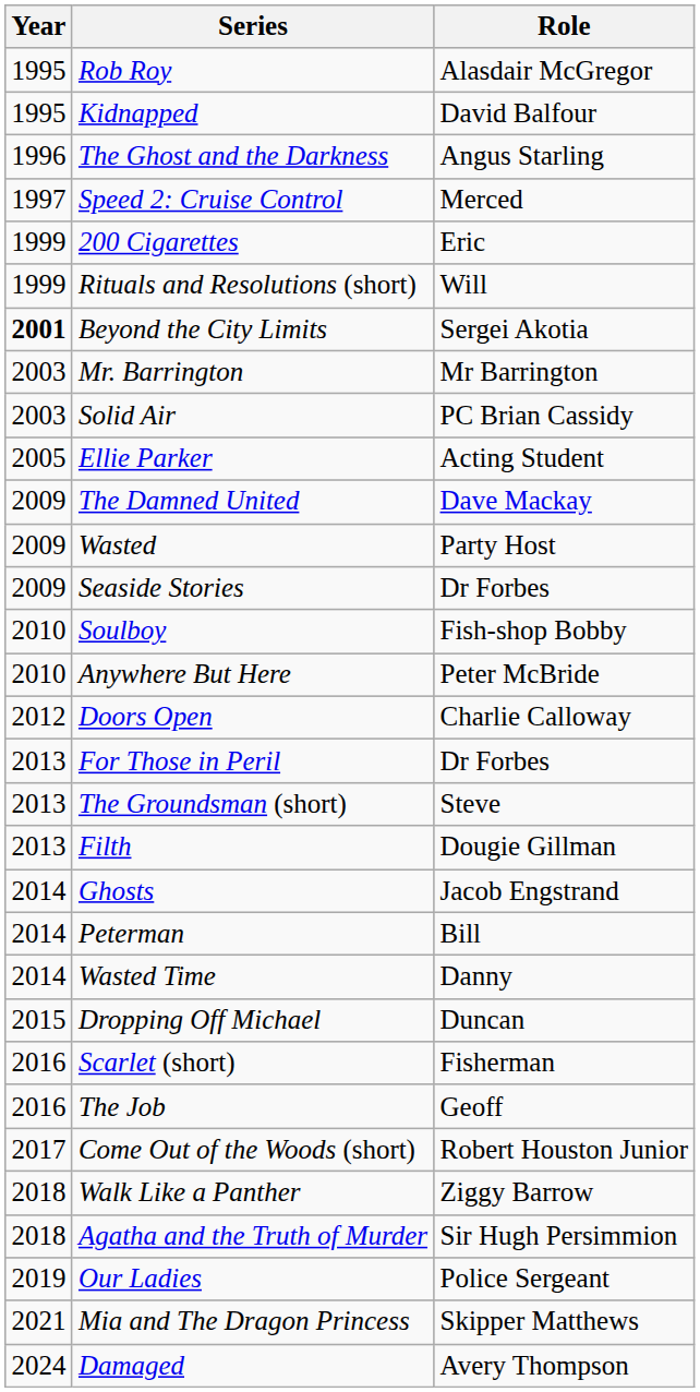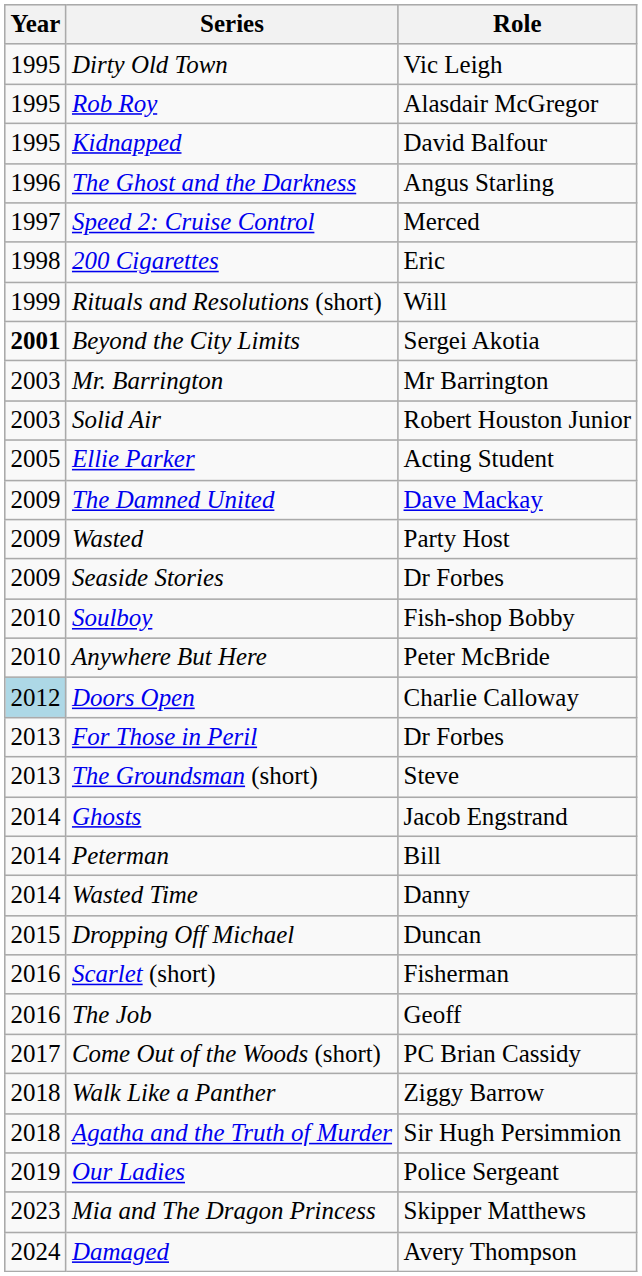 <table class="wikitable sortable">
 <tr>
 <th>Year</th>
 <th>Series</th>
 <th>Role</th>
+</tr>
+<tr>
+<td>1995</td>
+<td><em>Dirty Old Town</em></td>
+<td>Vic Leigh</td>
 </tr>
 <tr>
 <td>1995</td>
 <td><a href='#'><em>Rob Roy</em></a></td>
 <td>Alasdair McGregor</td>
 </tr>
 <tr>
 <td>1995</td>
 <td><a href='#'><em>Kidnapped</em></a></td>
 <td>David Balfour</td>
 </tr>
 <tr>
 <td>1996</td>
 <td><em><a href='#'>The Ghost and the Darkness</a></em></td>
 <td>Angus Starling</td>
 </tr>
 <tr>
 <td>1997</td>
 <td><em><a href='#'>Speed 2: Cruise Control</a></em></td>
 <td>Merced</td>
 </tr>
 <tr>
-<td>1999</td>
+<td>1998</td>
 <td><em><a href='#'>200 Cigarettes</a></em></td>
 <td>Eric</td>
 </tr>
 <tr>
 <td>1999</td>
 <td><em>Rituals and Resolutions</em> (short)</td>
 <td>Will</td>
 </tr>
 <tr>
 <td><strong>2001</strong></td>
 <td><em>Beyond the City Limits</em></td>
 <td>Sergei Akotia</td>
 </tr>
 <tr>
 <td>2003</td>
 <td><em>Mr. Barrington</em></td>
 <td>Mr Barrington</td>
 </tr>
 <tr>
 <td>2003</td>
 <td><em>Solid Air</em></td>
-<td>PC Brian Cassidy</td>
+<td>Robert Houston Junior</td>
 </tr>
 <tr>
 <td>2005</td>
 <td><em><a href='#'>Ellie Parker</a></em></td>
 <td>Acting Student</td>
 </tr>
 <tr>
 <td>2009</td>
 <td><em><a href='#'>The Damned United</a></em></td>
 <td><a href='#'>Dave Mackay</a></td>
 </tr>
 <tr>
 <td>2009</td>
 <td><em>Wasted</em></td>
 <td>Party Host</td>
 </tr>
 <tr>
 <td>2009</td>
 <td><em>Seaside Stories</em></td>
 <td>Dr Forbes</td>
 </tr>
 <tr>
 <td>2010</td>
 <td><em><a href='#'>Soulboy</a></em></td>
 <td>Fish-shop Bobby</td>
 </tr>
 <tr>
 <td>2010</td>
 <td><em>Anywhere But Here</em></td>
 <td>Peter McBride</td>
 </tr>
 <tr>
-<td>2012</td>
+<td style="background: lightblue;">2012</td>
 <td><em><a href='#'>Doors Open</a></em></td>
 <td>Charlie Calloway</td>
 </tr>
 <tr>
 <td>2013</td>
 <td><a href='#'><em>For Those in Peril</em></a></td>
 <td>Dr Forbes</td>
 </tr>
 <tr>
 <td>2013</td>
 <td><em><a href='#'>The Groundsman</a></em> (short)</td>
 <td>Steve</td>
-</tr>
-<tr>
-<td>2013</td>
-<td><a href='#'><em>Filth</em></a></td>
-<td>Dougie Gillman</td>
 </tr>
 <tr>
 <td>2014</td>
 <td><a href='#'><em>Ghosts</em></a></td>
 <td>Jacob Engstrand</td>
 </tr>
 <tr>
 <td>2014</td>
 <td><em>Peterman</em></td>
 <td>Bill</td>
 </tr>
 <tr>
 <td>2014</td>
 <td><em>Wasted Time</em></td>
 <td>Danny</td>
 </tr>
 <tr>
 <td>2015</td>
 <td><em>Dropping Off Michael</em></td>
 <td>Duncan</td>
 </tr>
 <tr>
 <td>2016</td>
 <td><a href='#'><em>Scarlet</em></a> (short)</td>
 <td>Fisherman</td>
 </tr>
 <tr>
 <td>2016</td>
 <td><em>The Job</em></td>
 <td>Geoff</td>
 </tr>
 <tr>
 <td>2017</td>
 <td><em>Come Out of the Woods</em> (short)</td>
-<td>Robert Houston Junior</td>
+<td>PC Brian Cassidy</td>
 </tr>
 <tr>
 <td>2018</td>
 <td><em>Walk Like a Panther</em></td>
 <td>Ziggy Barrow</td>
 </tr>
 <tr>
 <td>2018</td>
 <td><em><a href='#'>Agatha and the Truth of Murder</a></em></td>
 <td>Sir Hugh Persimmion</td>
 </tr>
 <tr>
 <td>2019</td>
 <td><em><a href='#'>Our Ladies</a></em></td>
 <td>Police Sergeant</td>
 </tr>
 <tr>
-<td>2021</td>
+<td>2023</td>
 <td><em>Mia and The Dragon Princess</em></td>
 <td>Skipper Matthews</td>
 </tr>
 <tr>
 <td>2024</td>
 <td><a href='#'><em>Damaged</em></a></td>
 <td>Avery Thompson</td>
 </tr>
 </table>
